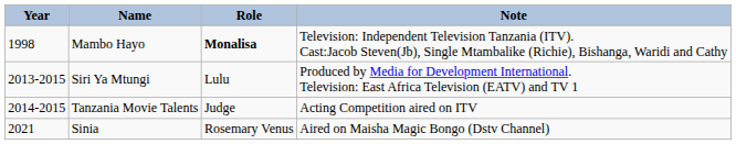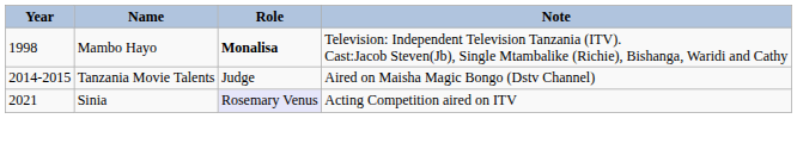 <table class="wikitable">
 <tr>
 <th style="background:#B0C4DE;">Year</th>
 <th style="background:#B0C4DE;">Name</th>
 <th style="background:#B0C4DE;">Role</th>
 <th style="background:#B0C4DE;">Note</th>
 </tr>
 <tr>
 <td>1998</td>
 <td>Mambo Hayo</td>
 <td><strong>Monalisa</strong></td>
 <td>Television: Independent Television Tanzania (ITV).<br>Cast:Jacob Steven(Jb), Single Mtambalike (Richie), Bishanga, Waridi and Cathy</td>
 </tr>
 <tr>
-<td>2013-2015</td>
-<td>Siri Ya Mtungi</td>
-<td>Lulu</td>
-<td>Produced by <a href='#'>Media for Development International</a>.<br>Television: East Africa Television (EATV) and TV 1</td>
-</tr>
-<tr>
 <td>2014-2015</td>
 <td>Tanzania Movie Talents</td>
 <td>Judge</td>
-<td>Acting Competition aired on ITV</td>
+<td>Aired on Maisha Magic Bongo (Dstv Channel)</td>
 </tr>
 <tr>
 <td>2021</td>
 <td>Sinia</td>
-<td>Rosemary Venus</td>
-<td>Aired on Maisha Magic Bongo (Dstv Channel)</td>
+<td style="background: lavender;">Rosemary Venus</td>
+<td>Acting Competition aired on ITV</td>
 </tr>
 </table>
